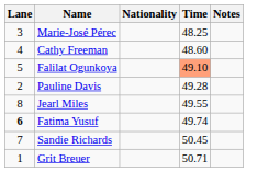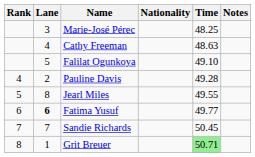 <table class="wikitable sortable" style="text-align:center">
 <tr>
+<th>Rank</th>
 <th>Lane</th>
 <th>Name</th>
 <th>Nationality</th>
 <th>Time</th>
 <th>Notes</th>
 </tr>
 <tr>
+<td></td>
 <td>3</td>
 <td align=left><a href='#'>Marie-José Pérec</a></td>
 <td align=left></td>
 <td>48.25</td>
 <td></td>
 </tr>
 <tr>
+<td></td>
 <td>4</td>
 <td align=left><a href='#'>Cathy Freeman</a></td>
 <td align=left></td>
-<td>48.60</td>
+<td>48.63</td>
 <td></td>
 </tr>
 <tr>
+<td></td>
 <td>5</td>
 <td align=left><a href='#'>Falilat Ogunkoya</a></td>
 <td align=left></td>
-<td style="background: lightsalmon;">49.10</td>
+<td>49.10</td>
 <td></td>
 </tr>
 <tr>
+<td>4</td>
 <td>2</td>
 <td align=left><a href='#'>Pauline Davis</a></td>
 <td align=left></td>
 <td>49.28</td>
 <td></td>
 </tr>
 <tr>
+<td>5</td>
 <td>8</td>
 <td align=left><a href='#'>Jearl Miles</a></td>
 <td align=left></td>
 <td>49.55</td>
 <td></td>
 </tr>
 <tr>
+<td>6</td>
 <td><strong>6</strong></td>
 <td align=left><a href='#'>Fatima Yusuf</a></td>
 <td align=left></td>
-<td>49.74</td>
+<td>49.77</td>
 <td></td>
 </tr>
 <tr>
+<td>7</td>
 <td>7</td>
 <td align=left><a href='#'>Sandie Richards</a></td>
 <td align=left></td>
 <td>50.45</td>
 <td></td>
 </tr>
 <tr>
+<td>8</td>
 <td>1</td>
 <td align=left><a href='#'>Grit Breuer</a></td>
 <td align=left></td>
-<td>50.71</td>
+<td style="background: lightgreen;">50.71</td>
 <td></td>
 </tr>
 </table>
